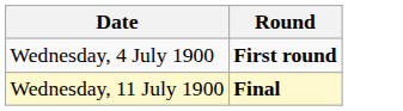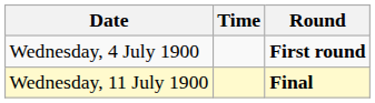 <table class="wikitable">
 <tr>
 <th>Date</th>
+<th>Time</th>
 <th>Round</th>
 </tr>
 <tr>
 <td>Wednesday, 4 July 1900</td>
+<td></td>
 <td><strong>First round</strong></td>
 </tr>
 <tr style=background:lemonchiffon>
 <td>Wednesday, 11 July 1900</td>
+<td></td>
 <td><strong>Final</strong></td>
 </tr>
 </table>
